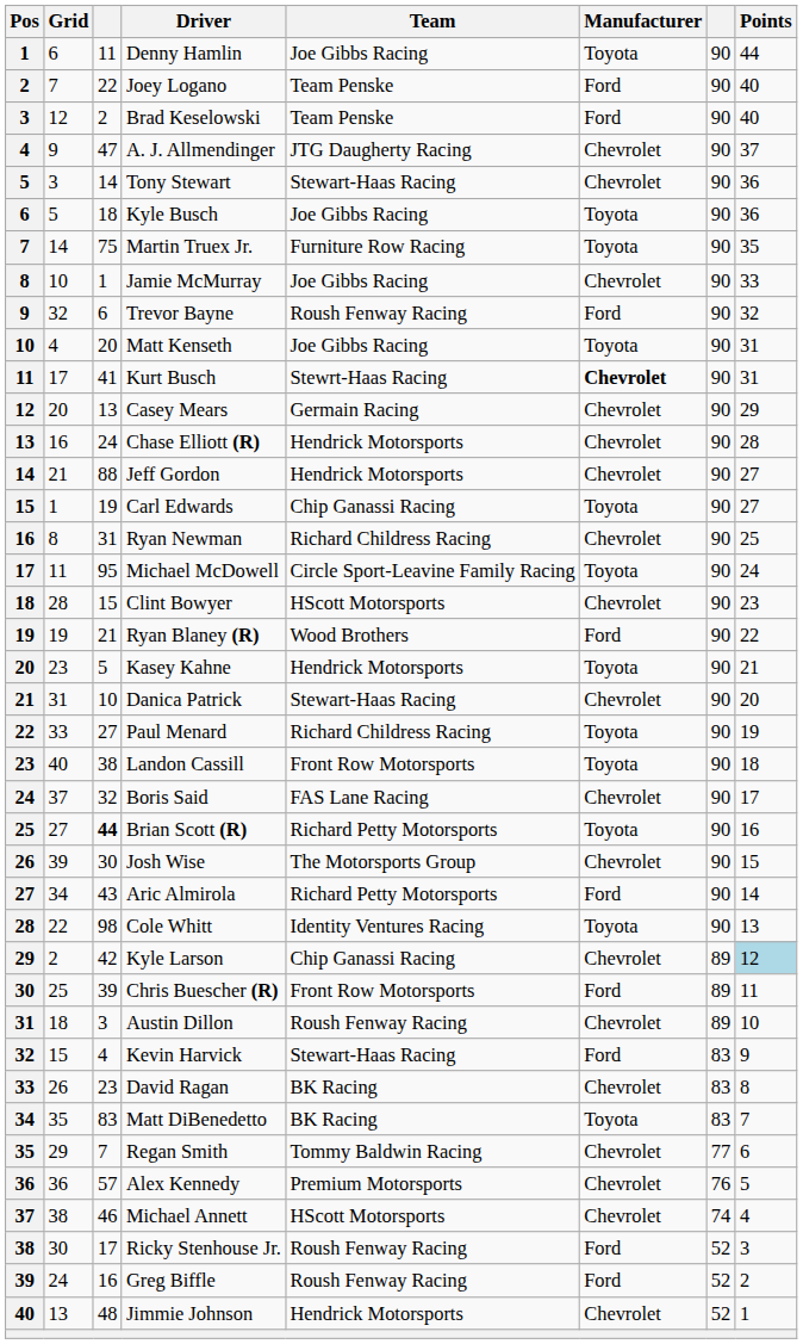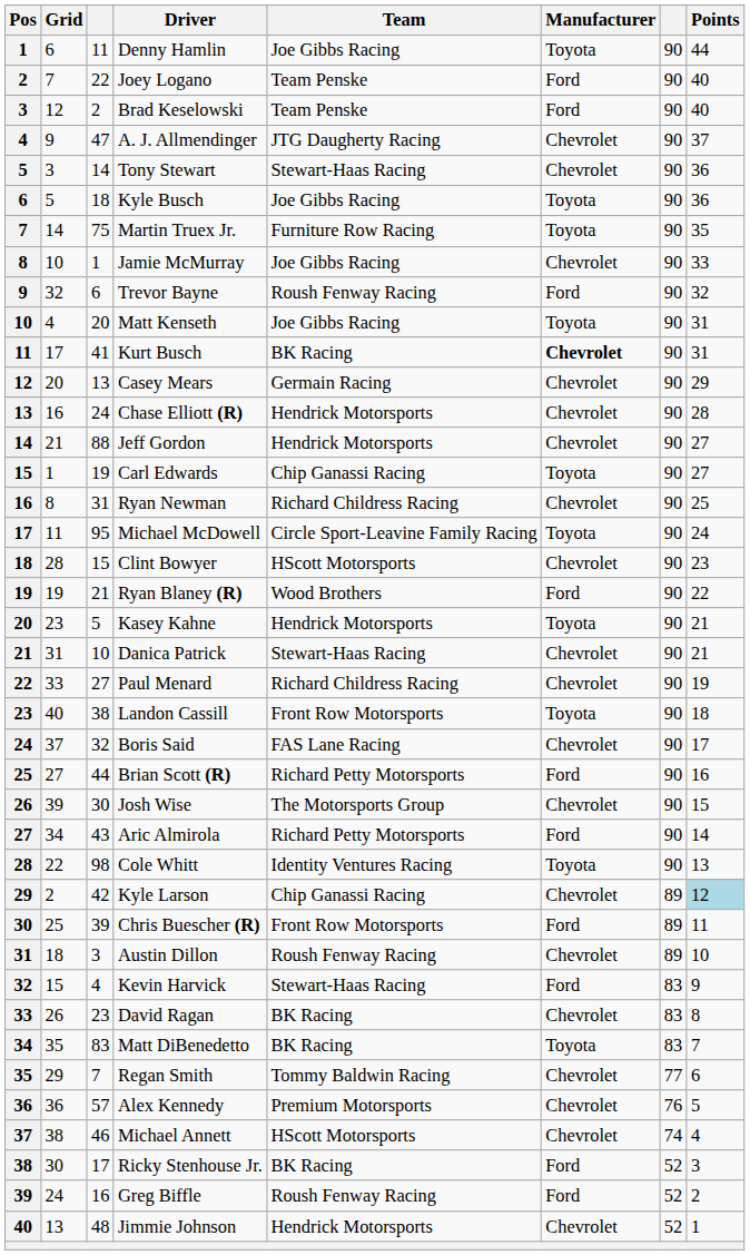 <table class="wikitable" style="font-size:95%">
 <tr>
 <th>Pos</th>
 <th>Grid</th>
 <th></th>
 <th>Driver</th>
 <th>Team</th>
 <th>Manufacturer</th>
 <th></th>
 <th>Points</th>
 </tr>
 <tr>
 <th scope="row">1</th>
 <td>6</td>
 <td>11</td>
 <td>Denny Hamlin</td>
 <td>Joe Gibbs Racing</td>
 <td>Toyota</td>
 <td>90</td>
 <td>44</td>
 </tr>
 <tr>
 <th scope="row">2</th>
 <td>7</td>
 <td>22</td>
 <td>Joey Logano</td>
 <td>Team Penske</td>
 <td>Ford</td>
 <td>90</td>
 <td>40</td>
 </tr>
 <tr>
 <th scope="row">3</th>
 <td>12</td>
 <td>2</td>
 <td>Brad Keselowski</td>
 <td>Team Penske</td>
 <td>Ford</td>
 <td>90</td>
 <td>40</td>
 </tr>
 <tr>
 <th scope="row">4</th>
 <td>9</td>
 <td>47</td>
 <td>A. J. Allmendinger</td>
 <td>JTG Daugherty Racing</td>
 <td>Chevrolet</td>
 <td>90</td>
 <td>37</td>
 </tr>
 <tr>
 <th scope="row">5</th>
 <td>3</td>
 <td>14</td>
 <td>Tony Stewart</td>
 <td>Stewart-Haas Racing</td>
 <td>Chevrolet</td>
 <td>90</td>
 <td>36</td>
 </tr>
 <tr>
 <th scope="row">6</th>
 <td>5</td>
 <td>18</td>
 <td>Kyle Busch</td>
 <td>Joe Gibbs Racing</td>
 <td>Toyota</td>
 <td>90</td>
 <td>36</td>
 </tr>
 <tr>
 <th scope="row">7</th>
 <td>14</td>
 <td>75</td>
 <td>Martin Truex Jr.</td>
 <td>Furniture Row Racing</td>
 <td>Toyota</td>
 <td>90</td>
 <td>35</td>
 </tr>
 <tr>
 <th scope="row">8</th>
 <td>10</td>
 <td>1</td>
 <td>Jamie McMurray</td>
 <td>Joe Gibbs Racing</td>
 <td>Chevrolet</td>
 <td>90</td>
 <td>33</td>
 </tr>
 <tr>
 <th scope="row">9</th>
 <td>32</td>
 <td>6</td>
 <td>Trevor Bayne</td>
 <td>Roush Fenway Racing</td>
 <td>Ford</td>
 <td>90</td>
 <td>32</td>
 </tr>
 <tr>
 <th scope="row">10</th>
 <td>4</td>
 <td>20</td>
 <td>Matt Kenseth</td>
 <td>Joe Gibbs Racing</td>
 <td>Toyota</td>
 <td>90</td>
 <td>31</td>
 </tr>
 <tr>
 <th scope="row">11</th>
 <td>17</td>
 <td>41</td>
 <td>Kurt Busch</td>
-<td>Stewrt-Haas Racing</td>
+<td>BK Racing</td>
 <td><strong>Chevrolet</strong></td>
 <td>90</td>
 <td>31</td>
 </tr>
 <tr>
 <th scope="row">12</th>
 <td>20</td>
 <td>13</td>
 <td>Casey Mears</td>
 <td>Germain Racing</td>
 <td>Chevrolet</td>
 <td>90</td>
 <td>29</td>
 </tr>
 <tr>
 <th scope="row">13</th>
 <td>16</td>
 <td>24</td>
 <td>Chase Elliott <strong>(R)</strong></td>
 <td>Hendrick Motorsports</td>
 <td>Chevrolet</td>
 <td>90</td>
 <td>28</td>
 </tr>
 <tr>
 <th scope="row">14</th>
 <td>21</td>
 <td>88</td>
 <td>Jeff Gordon</td>
 <td>Hendrick Motorsports</td>
 <td>Chevrolet</td>
 <td>90</td>
 <td>27</td>
 </tr>
 <tr>
 <th scope="row">15</th>
 <td>1</td>
 <td>19</td>
 <td>Carl Edwards</td>
 <td>Chip Ganassi Racing</td>
 <td>Toyota</td>
 <td>90</td>
 <td>27</td>
 </tr>
 <tr>
 <th scope="row">16</th>
 <td>8</td>
 <td>31</td>
 <td>Ryan Newman</td>
 <td>Richard Childress Racing</td>
 <td>Chevrolet</td>
 <td>90</td>
 <td>25</td>
 </tr>
 <tr>
 <th scope="row">17</th>
 <td>11</td>
 <td>95</td>
 <td>Michael McDowell</td>
 <td>Circle Sport-Leavine Family Racing</td>
 <td>Toyota</td>
 <td>90</td>
 <td>24</td>
 </tr>
 <tr>
 <th scope="row">18</th>
 <td>28</td>
 <td>15</td>
 <td>Clint Bowyer</td>
 <td>HScott Motorsports</td>
 <td>Chevrolet</td>
 <td>90</td>
 <td>23</td>
 </tr>
 <tr>
 <th scope="row">19</th>
 <td>19</td>
 <td>21</td>
 <td>Ryan Blaney <strong>(R)</strong></td>
 <td>Wood Brothers</td>
 <td>Ford</td>
 <td>90</td>
 <td>22</td>
 </tr>
 <tr>
 <th scope="row">20</th>
 <td>23</td>
 <td>5</td>
 <td>Kasey Kahne</td>
 <td>Hendrick Motorsports</td>
 <td>Toyota</td>
 <td>90</td>
 <td>21</td>
 </tr>
 <tr>
 <th scope="row">21</th>
 <td>31</td>
 <td>10</td>
 <td>Danica Patrick</td>
 <td>Stewart-Haas Racing</td>
 <td>Chevrolet</td>
 <td>90</td>
-<td>20</td>
+<td>21</td>
 </tr>
 <tr>
 <th scope="row">22</th>
 <td>33</td>
 <td>27</td>
 <td>Paul Menard</td>
 <td>Richard Childress Racing</td>
-<td>Toyota</td>
+<td>Chevrolet</td>
 <td>90</td>
 <td>19</td>
 </tr>
 <tr>
 <th scope="row">23</th>
 <td>40</td>
 <td>38</td>
 <td>Landon Cassill</td>
 <td>Front Row Motorsports</td>
 <td>Toyota</td>
 <td>90</td>
 <td>18</td>
 </tr>
 <tr>
 <th scope="row">24</th>
 <td>37</td>
 <td>32</td>
 <td>Boris Said</td>
 <td>FAS Lane Racing</td>
 <td>Chevrolet</td>
 <td>90</td>
 <td>17</td>
 </tr>
 <tr>
 <th scope="row">25</th>
 <td>27</td>
-<td><strong>44</strong></td>
+<td>44</td>
 <td>Brian Scott <strong>(R)</strong></td>
 <td>Richard Petty Motorsports</td>
-<td>Toyota</td>
+<td>Ford</td>
 <td>90</td>
 <td>16</td>
 </tr>
 <tr>
 <th scope="row">26</th>
 <td>39</td>
 <td>30</td>
 <td>Josh Wise</td>
 <td>The Motorsports Group</td>
 <td>Chevrolet</td>
 <td>90</td>
 <td>15</td>
 </tr>
 <tr>
 <th scope="row">27</th>
 <td>34</td>
 <td>43</td>
 <td>Aric Almirola</td>
 <td>Richard Petty Motorsports</td>
 <td>Ford</td>
 <td>90</td>
 <td>14</td>
 </tr>
 <tr>
 <th scope="row">28</th>
 <td>22</td>
 <td>98</td>
 <td>Cole Whitt</td>
 <td>Identity Ventures Racing</td>
 <td>Toyota</td>
 <td>90</td>
 <td>13</td>
 </tr>
 <tr>
 <th scope="row">29</th>
 <td>2</td>
 <td>42</td>
 <td>Kyle Larson</td>
 <td>Chip Ganassi Racing</td>
 <td>Chevrolet</td>
 <td>89</td>
 <td style="background: lightblue;">12</td>
 </tr>
 <tr>
 <th scope="row">30</th>
 <td>25</td>
 <td>39</td>
 <td>Chris Buescher <strong>(R)</strong></td>
 <td>Front Row Motorsports</td>
 <td>Ford</td>
 <td>89</td>
 <td>11</td>
 </tr>
 <tr>
 <th scope="row">31</th>
 <td>18</td>
 <td>3</td>
 <td>Austin Dillon</td>
 <td>Roush Fenway Racing</td>
 <td>Chevrolet</td>
 <td>89</td>
 <td>10</td>
 </tr>
 <tr>
 <th scope="row">32</th>
 <td>15</td>
 <td>4</td>
 <td>Kevin Harvick</td>
 <td>Stewart-Haas Racing</td>
 <td>Ford</td>
 <td>83</td>
 <td>9</td>
 </tr>
 <tr>
 <th scope="row">33</th>
 <td>26</td>
 <td>23</td>
 <td>David Ragan</td>
 <td>BK Racing</td>
 <td>Chevrolet</td>
 <td>83</td>
 <td>8</td>
 </tr>
 <tr>
 <th scope="row">34</th>
 <td>35</td>
 <td>83</td>
 <td>Matt DiBenedetto</td>
 <td>BK Racing</td>
 <td>Toyota</td>
 <td>83</td>
 <td>7</td>
 </tr>
 <tr>
 <th scope="row">35</th>
 <td>29</td>
 <td>7</td>
 <td>Regan Smith</td>
 <td>Tommy Baldwin Racing</td>
 <td>Chevrolet</td>
 <td>77</td>
 <td>6</td>
 </tr>
 <tr>
 <th scope="row">36</th>
 <td>36</td>
 <td>57</td>
 <td>Alex Kennedy</td>
 <td>Premium Motorsports</td>
 <td>Chevrolet</td>
 <td>76</td>
 <td>5</td>
 </tr>
 <tr>
 <th scope="row">37</th>
 <td>38</td>
 <td>46</td>
 <td>Michael Annett</td>
 <td>HScott Motorsports</td>
 <td>Chevrolet</td>
 <td>74</td>
 <td>4</td>
 </tr>
 <tr>
 <th scope="row">38</th>
 <td>30</td>
 <td>17</td>
 <td>Ricky Stenhouse Jr.</td>
-<td>Roush Fenway Racing</td>
+<td>BK Racing</td>
 <td>Ford</td>
 <td>52</td>
 <td>3</td>
 </tr>
 <tr>
 <th scope="row">39</th>
 <td>24</td>
 <td>16</td>
 <td>Greg Biffle</td>
 <td>Roush Fenway Racing</td>
 <td>Ford</td>
 <td>52</td>
 <td>2</td>
 </tr>
 <tr>
 <th scope="row">40</th>
 <td>13</td>
 <td>48</td>
 <td>Jimmie Johnson</td>
 <td>Hendrick Motorsports</td>
 <td>Chevrolet</td>
 <td>52</td>
 <td>1</td>
 </tr>
 <tr class="sortbottom">
 <th colspan="8"></th>
 </tr>
 </table>
